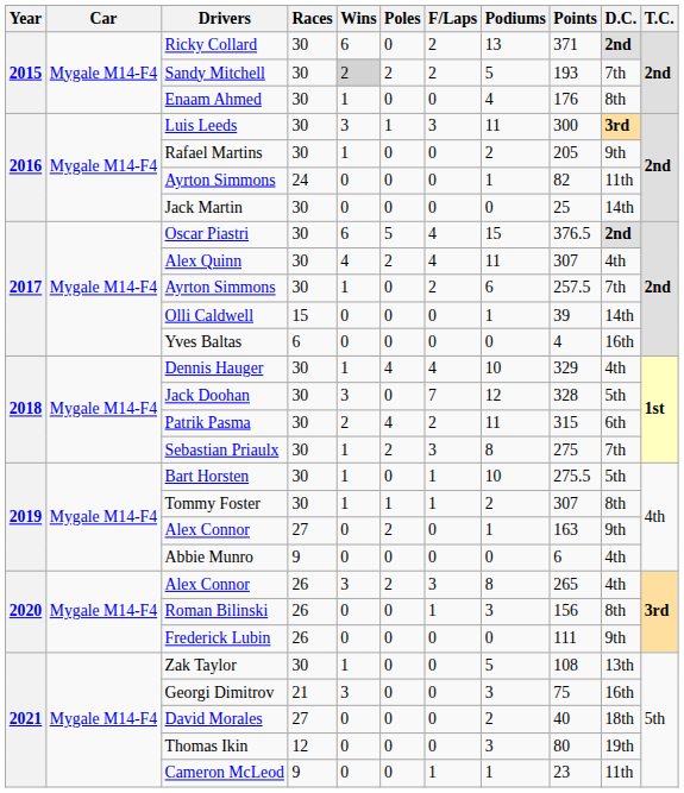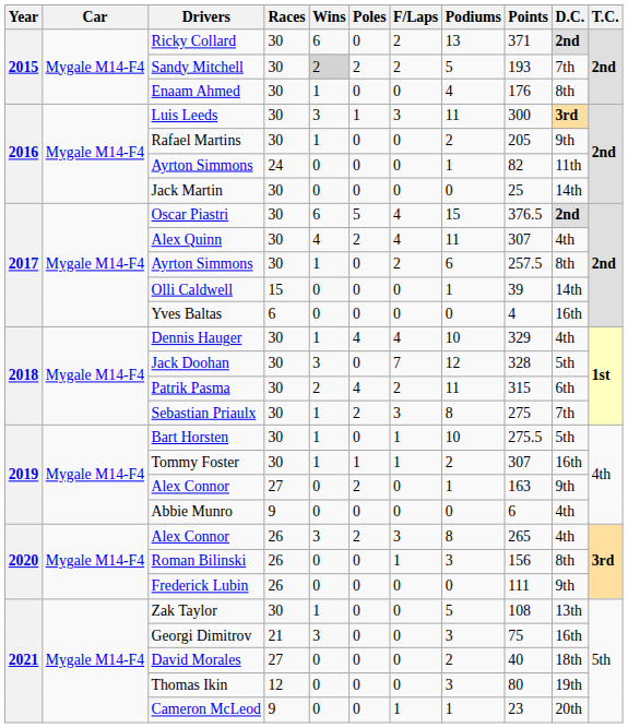 <table class="wikitable" style="font-size:85%">
 <tr>
 <th>Year</th>
 <th>Car</th>
 <th>Drivers</th>
 <th>Races</th>
 <th>Wins</th>
 <th>Poles</th>
 <th>F/Laps</th>
 <th>Podiums</th>
 <th>Points</th>
 <th>D.C.</th>
 <th>T.C.</th>
 </tr>
 <tr>
 <th rowspan=3><a href='#'>2015</a></th>
 <td rowspan=3><a href='#'>Mygale M14-F4</a></td>
 <td> <a href='#'>Ricky Collard</a></td>
 <td>30</td>
 <td>6</td>
 <td>0</td>
 <td>2</td>
 <td>13</td>
 <td>371</td>
 <td style="background:#DFDFDF;"><strong>2nd</strong></td>
 <td rowspan=3 style="background:#DFDFDF;"><strong>2nd</strong></td>
 </tr>
 <tr>
 <td> <a href='#'>Sandy Mitchell</a></td>
 <td>30</td>
 <td style="background: lightgrey;">2</td>
 <td>2</td>
 <td>2</td>
 <td>5</td>
 <td>193</td>
 <td>7th</td>
 </tr>
 <tr>
 <td> <a href='#'>Enaam Ahmed</a></td>
 <td>30</td>
 <td>1</td>
 <td>0</td>
 <td>0</td>
 <td>4</td>
 <td>176</td>
 <td>8th</td>
 </tr>
 <tr>
 <th rowspan=4><a href='#'>2016</a></th>
 <td rowspan=4><a href='#'>Mygale M14-F4</a></td>
 <td> <a href='#'>Luis Leeds</a></td>
 <td>30</td>
 <td>3</td>
 <td>1</td>
 <td>3</td>
 <td>11</td>
 <td>300</td>
 <td style="background:#ffdf9f;"><strong>3rd</strong></td>
 <td rowspan=4 style="background:#DFDFDF;"><strong>2nd</strong></td>
 </tr>
 <tr>
 <td> Rafael Martins</td>
 <td>30</td>
 <td>1</td>
 <td>0</td>
 <td>0</td>
 <td>2</td>
 <td>205</td>
 <td>9th</td>
 </tr>
 <tr>
 <td> <a href='#'>Ayrton Simmons</a></td>
 <td>24</td>
 <td>0</td>
 <td>0</td>
 <td>0</td>
 <td>1</td>
 <td>82</td>
 <td>11th</td>
 </tr>
 <tr>
 <td> Jack Martin</td>
 <td>30</td>
 <td>0</td>
 <td>0</td>
 <td>0</td>
 <td>0</td>
 <td>25</td>
 <td>14th</td>
 </tr>
 <tr>
 <th rowspan=5><a href='#'>2017</a></th>
 <td rowspan=5><a href='#'>Mygale M14-F4</a></td>
 <td> <a href='#'>Oscar Piastri</a></td>
 <td>30</td>
 <td>6</td>
 <td>5</td>
 <td>4</td>
 <td>15</td>
 <td>376.5</td>
 <td style="background:#DFDFDF;"><strong>2nd</strong></td>
 <td rowspan=5 style="background:#DFDFDF;"><strong>2nd</strong></td>
 </tr>
 <tr>
 <td> <a href='#'>Alex Quinn</a></td>
 <td>30</td>
 <td>4</td>
 <td>2</td>
 <td>4</td>
 <td>11</td>
 <td>307</td>
 <td>4th</td>
 </tr>
 <tr>
 <td> <a href='#'>Ayrton Simmons</a></td>
 <td>30</td>
 <td>1</td>
 <td>0</td>
 <td>2</td>
 <td>6</td>
 <td>257.5</td>
-<td>7th</td>
+<td>8th</td>
 </tr>
 <tr>
 <td> <a href='#'>Olli Caldwell</a></td>
 <td>15</td>
 <td>0</td>
 <td>0</td>
 <td>0</td>
 <td>1</td>
 <td>39</td>
 <td>14th</td>
 </tr>
 <tr>
 <td> Yves Baltas</td>
 <td>6</td>
 <td>0</td>
 <td>0</td>
 <td>0</td>
 <td>0</td>
 <td>4</td>
 <td>16th</td>
 </tr>
 <tr>
 <th rowspan=4><a href='#'>2018</a></th>
 <td rowspan=4><a href='#'>Mygale M14-F4</a></td>
 <td> <a href='#'>Dennis Hauger</a></td>
 <td>30</td>
 <td>1</td>
 <td>4</td>
 <td>4</td>
 <td>10</td>
 <td>329</td>
 <td>4th</td>
 <td rowspan=4 style="background:#FFFFBF;"><strong>1st</strong></td>
 </tr>
 <tr>
 <td> <a href='#'>Jack Doohan</a></td>
 <td>30</td>
 <td>3</td>
 <td>0</td>
 <td>7</td>
 <td>12</td>
 <td>328</td>
 <td>5th</td>
 </tr>
 <tr>
 <td> <a href='#'>Patrik Pasma</a></td>
 <td>30</td>
 <td>2</td>
 <td>4</td>
 <td>2</td>
 <td>11</td>
 <td>315</td>
 <td>6th</td>
 </tr>
 <tr>
 <td> <a href='#'>Sebastian Priaulx</a></td>
 <td>30</td>
 <td>1</td>
 <td>2</td>
 <td>3</td>
 <td>8</td>
 <td>275</td>
 <td>7th</td>
 </tr>
 <tr>
 <th rowspan="4"><a href='#'>2019</a></th>
 <td rowspan="4"><a href='#'>Mygale M14-F4</a></td>
 <td> <a href='#'>Bart Horsten</a></td>
 <td>30</td>
 <td>1</td>
 <td>0</td>
 <td>1</td>
 <td>10</td>
 <td>275.5</td>
 <td>5th</td>
 <td rowspan="4">4th</td>
 </tr>
 <tr>
 <td> Tommy Foster</td>
 <td>30</td>
 <td>1</td>
 <td>1</td>
 <td>1</td>
 <td>2</td>
 <td>307</td>
-<td>8th</td>
+<td>16th</td>
 </tr>
 <tr>
 <td> <a href='#'>Alex Connor</a></td>
 <td>27</td>
 <td>0</td>
 <td>2</td>
 <td>0</td>
 <td>1</td>
 <td>163</td>
 <td>9th</td>
 </tr>
 <tr>
 <td> Abbie Munro</td>
 <td>9</td>
 <td>0</td>
 <td>0</td>
 <td>0</td>
 <td>0</td>
 <td>6</td>
 <td>4th</td>
 </tr>
 <tr>
 <th rowspan="3"><a href='#'>2020</a></th>
 <td rowspan="3"><a href='#'>Mygale M14-F4</a></td>
 <td> <a href='#'>Alex Connor</a></td>
 <td>26</td>
 <td>3</td>
 <td>2</td>
 <td>3</td>
 <td>8</td>
 <td>265</td>
 <td>4th</td>
 <td rowspan="3" style="background:#ffdf9f;"><strong>3rd</strong></td>
 </tr>
 <tr>
 <td> <a href='#'>Roman Bilinski</a></td>
 <td>26</td>
 <td>0</td>
 <td>0</td>
 <td>1</td>
 <td>3</td>
 <td>156</td>
 <td>8th</td>
 </tr>
 <tr>
 <td> <a href='#'>Frederick Lubin</a></td>
 <td>26</td>
 <td>0</td>
 <td>0</td>
 <td>0</td>
 <td>0</td>
 <td>111</td>
 <td>9th</td>
 </tr>
 <tr>
 <th rowspan="5"><a href='#'>2021</a></th>
 <td rowspan="5"><a href='#'>Mygale M14-F4</a></td>
 <td> Zak Taylor</td>
 <td>30</td>
 <td>1</td>
 <td>0</td>
 <td>0</td>
 <td>5</td>
 <td>108</td>
 <td>13th</td>
 <td rowspan="5">5th</td>
 </tr>
 <tr>
 <td> Georgi Dimitrov</td>
 <td>21</td>
 <td>3</td>
 <td>0</td>
 <td>0</td>
 <td>3</td>
 <td>75</td>
 <td>16th</td>
 </tr>
 <tr>
 <td> <a href='#'>David Morales</a></td>
 <td>27</td>
 <td>0</td>
 <td>0</td>
 <td>0</td>
 <td>2</td>
 <td>40</td>
 <td>18th</td>
 </tr>
 <tr>
 <td> Thomas Ikin</td>
 <td>12</td>
 <td>0</td>
 <td>0</td>
 <td>0</td>
 <td>3</td>
 <td>80</td>
 <td>19th</td>
 </tr>
 <tr>
 <td> <a href='#'>Cameron McLeod</a></td>
 <td>9</td>
 <td>0</td>
 <td>0</td>
 <td>1</td>
 <td>1</td>
 <td>23</td>
-<td>11th</td>
+<td>20th</td>
 </tr>
 </table>
